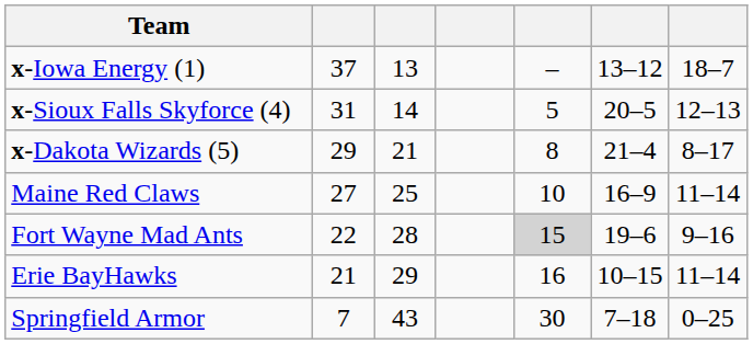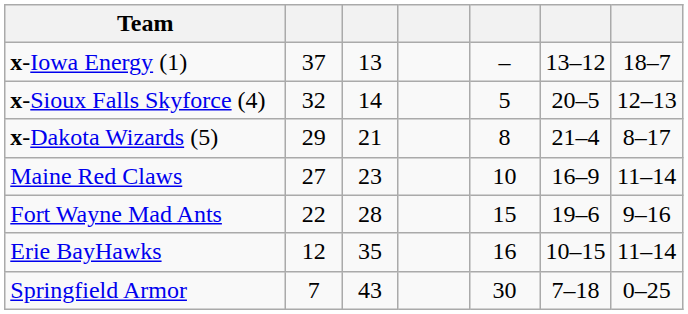 <table class="wikitable" style="text-align:center">
 <tr>
 <th style="width:180px">Team</th>
 <th style="width:30px"></th>
 <th style="width:30px"></th>
 <th style="width:40px"></th>
 <th style="width:40px"></th>
 <th style="width:40px"></th>
 <th style="width:40px"></th>
 </tr>
 <tr>
 <td align=left><strong>x</strong>-<a href='#'>Iowa Energy</a> (1)</td>
 <td>37</td>
 <td>13</td>
 <td></td>
 <td>–</td>
 <td>13–12</td>
 <td>18–7</td>
 </tr>
 <tr>
 <td align=left><strong>x</strong>-<a href='#'>Sioux Falls Skyforce</a> (4)</td>
-<td>31</td>
+<td>32</td>
 <td>14</td>
 <td></td>
 <td>5</td>
 <td>20–5</td>
 <td>12–13</td>
 </tr>
 <tr>
 <td align=left><strong>x</strong>-<a href='#'>Dakota Wizards</a> (5)</td>
 <td>29</td>
 <td>21</td>
 <td></td>
 <td>8</td>
 <td>21–4</td>
 <td>8–17</td>
 </tr>
 <tr>
 <td align=left><a href='#'>Maine Red Claws</a></td>
 <td>27</td>
-<td>25</td>
+<td>23</td>
 <td></td>
 <td>10</td>
 <td>16–9</td>
 <td>11–14</td>
 </tr>
 <tr>
 <td align=left><a href='#'>Fort Wayne Mad Ants</a></td>
 <td>22</td>
 <td>28</td>
 <td></td>
-<td style="background: lightgrey;">15</td>
+<td>15</td>
 <td>19–6</td>
 <td>9–16</td>
 </tr>
 <tr>
 <td align=left><a href='#'>Erie BayHawks</a></td>
-<td>21</td>
-<td>29</td>
+<td>12</td>
+<td>35</td>
 <td></td>
 <td>16</td>
 <td>10–15</td>
 <td>11–14</td>
 </tr>
 <tr>
 <td align=left><a href='#'>Springfield Armor</a></td>
 <td>7</td>
 <td>43</td>
 <td></td>
 <td>30</td>
 <td>7–18</td>
 <td>0–25</td>
 </tr>
 </table>
